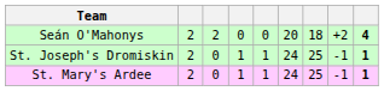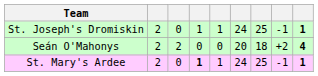 <table class="wikitable" style="text-align:center">
 <tr>
 <th style="width:175px;">Team</th>
 <th width="20"></th>
 <th width="20"></th>
 <th width="20"></th>
 <th width="20"></th>
 <th width="20"></th>
 <th width="20"></th>
 <th width="20"></th>
 <th width="20"></th>
 </tr>
 <tr style="background:#cfc;">
+<td>St. Joseph's Dromiskin</td>
+<td>2</td>
+<td>0</td>
+<td>1</td>
+<td>1</td>
+<td>24</td>
+<td>25</td>
+<td>-1</td>
+<td><strong>1</strong></td>
+</tr>
+<tr style="background:#cfc;">
 <td>Seán O'Mahonys</td>
 <td>2</td>
 <td>2</td>
 <td>0</td>
 <td>0</td>
 <td>20</td>
 <td>18</td>
 <td>+2</td>
 <td><strong>4</strong></td>
 </tr>
-<tr style="background:#cfc;">
-<td>St. Joseph's Dromiskin</td>
-<td>2</td>
-<td>0</td>
-<td>1</td>
-<td>1</td>
-<td>24</td>
-<td>25</td>
-<td>-1</td>
-<td><strong>1</strong></td>
-</tr>
 <tr style="background:#fcf;">
 <td>St. Mary's Ardee</td>
 <td>2</td>
 <td>0</td>
-<td>1</td>
+<td><strong>1</strong></td>
 <td>1</td>
 <td>24</td>
 <td>25</td>
 <td>-1</td>
 <td><strong>1</strong></td>
 </tr>
 </table>
